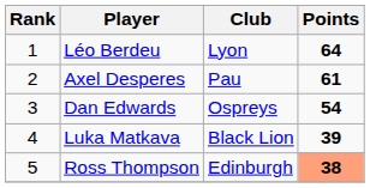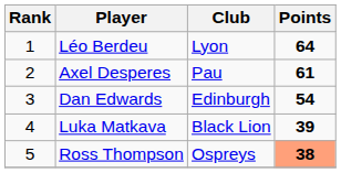 <table class="wikitable" style="text-align:center">
 <tr>
 <th>Rank</th>
 <th>Player</th>
 <th>Club</th>
 <th>Points</th>
 </tr>
 <tr>
 <td>1</td>
 <td align=left> <a href='#'>Léo Berdeu</a></td>
 <td align=left> <a href='#'>Lyon</a></td>
 <td><strong>64</strong></td>
 </tr>
 <tr>
 <td>2</td>
 <td align=left> <a href='#'>Axel Desperes</a></td>
 <td align=left> <a href='#'>Pau</a></td>
 <td><strong>61</strong></td>
 </tr>
 <tr>
 <td>3</td>
 <td align=left> <a href='#'>Dan Edwards</a></td>
-<td align=left> <a href='#'>Ospreys</a></td>
+<td align=left> <a href='#'>Edinburgh</a></td>
 <td><strong>54</strong></td>
 </tr>
 <tr>
 <td>4</td>
 <td align=left> <a href='#'>Luka Matkava</a></td>
 <td align=left> <a href='#'>Black Lion</a></td>
 <td><strong>39</strong></td>
 </tr>
 <tr>
 <td>5</td>
 <td align=left> <a href='#'>Ross Thompson</a></td>
-<td align=left> <a href='#'>Edinburgh</a></td>
+<td align=left> <a href='#'>Ospreys</a></td>
 <td style="background: lightsalmon;"><strong>38</strong></td>
 </tr>
 <tr>
 </tr>
 </table>
